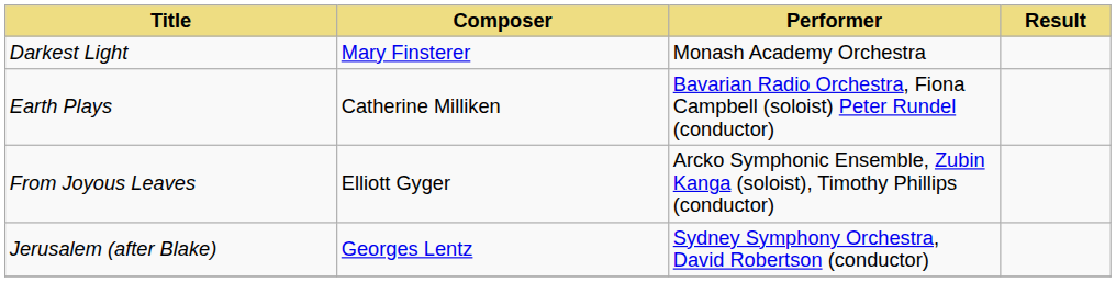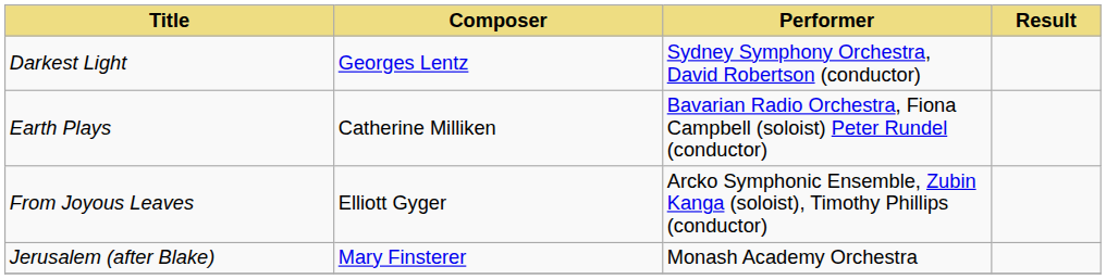 <table class="wikitable" width=100%>
 <tr>
 <th style="width:30%;background:#EEDD82;">Title</th>
 <th style="width:30%;background:#EEDD82;">Composer</th>
 <th style="width:30%;background:#EEDD82;">Performer</th>
 <th style="width:10%;background:#EEDD82;">Result<br></th>
 </tr>
 <tr>
 <td><em>Darkest Light</em></td>
-<td><a href='#'>Mary Finsterer</a></td>
-<td>Monash Academy Orchestra</td>
+<td><a href='#'>Georges Lentz</a></td>
+<td><a href='#'>Sydney Symphony Orchestra</a>, <a href='#'>David Robertson</a> (conductor)</td>
 <td></td>
 </tr>
 <tr>
 <td><em>Earth Plays</em></td>
 <td>Catherine Milliken</td>
 <td><a href='#'>Bavarian Radio Orchestra</a>, Fiona Campbell (soloist) <a href='#'>Peter Rundel</a> (conductor)</td>
 <td></td>
 </tr>
 <tr>
 <td><em>From Joyous Leaves</em></td>
 <td>Elliott Gyger</td>
 <td>Arcko Symphonic Ensemble, <a href='#'>Zubin Kanga</a> (soloist), Timothy Phillips (conductor)</td>
 <td></td>
 </tr>
 <tr>
 <td><em>Jerusalem (after Blake)</em></td>
-<td><a href='#'>Georges Lentz</a></td>
-<td><a href='#'>Sydney Symphony Orchestra</a>, <a href='#'>David Robertson</a> (conductor)</td>
+<td><a href='#'>Mary Finsterer</a></td>
+<td>Monash Academy Orchestra</td>
 <td></td>
 </tr>
 <tr>
 </tr>
 </table>
